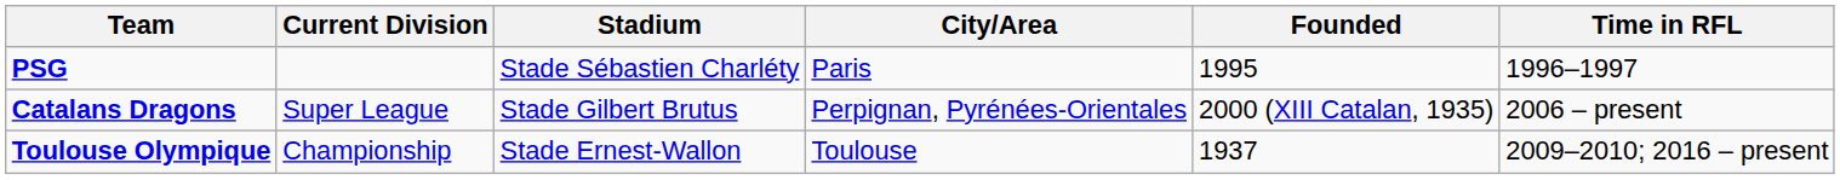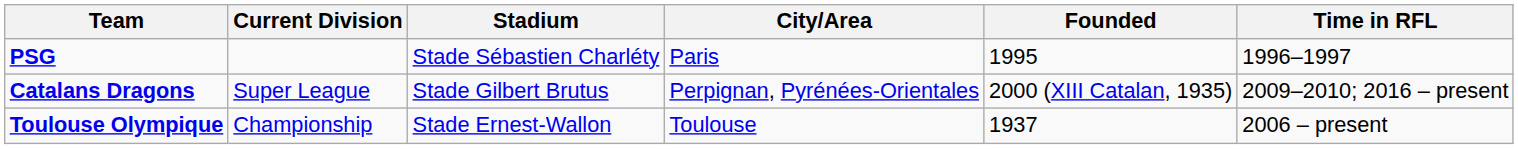 <table class="wikitable">
 <tr>
 <th>Team</th>
 <th>Current Division</th>
 <th>Stadium</th>
 <th>City/Area</th>
 <th>Founded</th>
 <th>Time in RFL</th>
 </tr>
 <tr>
 <td> <strong><a href='#'>PSG</a></strong></td>
 <td></td>
 <td><a href='#'>Stade Sébastien Charléty</a></td>
 <td><a href='#'>Paris</a></td>
 <td>1995</td>
 <td>1996–1997</td>
 </tr>
 <tr>
 <td> <strong><a href='#'>Catalans Dragons</a></strong></td>
 <td><a href='#'>Super League</a></td>
 <td><a href='#'>Stade Gilbert Brutus</a></td>
 <td><a href='#'>Perpignan</a>, <a href='#'>Pyrénées-Orientales</a></td>
 <td>2000 (<a href='#'>XIII Catalan</a>, 1935)</td>
-<td>2006 – present</td>
+<td>2009–2010; 2016 – present</td>
 </tr>
 <tr>
 <td> <strong><a href='#'>Toulouse Olympique</a></strong></td>
 <td><a href='#'>Championship</a></td>
 <td><a href='#'>Stade Ernest-Wallon</a></td>
 <td><a href='#'>Toulouse</a></td>
 <td>1937</td>
-<td>2009–2010; 2016 – present</td>
+<td>2006 – present</td>
 </tr>
 </table>
